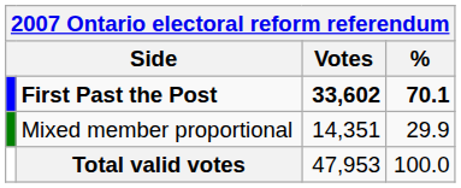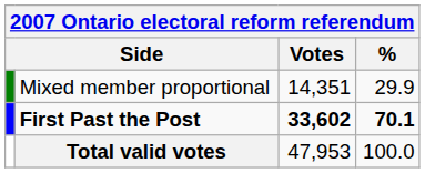 <table class="wikitable" style="font-size: 95%; clear:both">
 <tr style="background-color:#E9E9E9">
 <th colspan=4><a href='#'>2007 Ontario electoral reform referendum</a></th>
 </tr>
 <tr style="background-color:#E9E9E9">
 <th colspan=2 style="width: 130px">Side</th>
 <th style="width: 50px">Votes</th>
 <th style="width: 40px">%</th>
 </tr>
 <tr>
+<td bgcolor="green"></td>
+<td>Mixed member proportional</td>
+<td align=right>14,351</td>
+<td align=right>29.9</td>
+</tr>
+<tr>
 <td bgcolor="blue"></td>
 <td><strong>First Past the Post</strong></td>
 <td align=right><strong>33,602</strong></td>
 <td align=right><strong>70.1</strong></td>
-</tr>
-<tr>
-<td bgcolor="green"></td>
-<td>Mixed member proportional</td>
-<td align=right>14,351</td>
-<td align=right>29.9</td>
 </tr>
 <tr>
 <td bgcolor="white"></td>
 <th>Total valid votes</th>
 <td align=right>47,953</td>
 <td align=right>100.0</td>
 </tr>
 </table>
